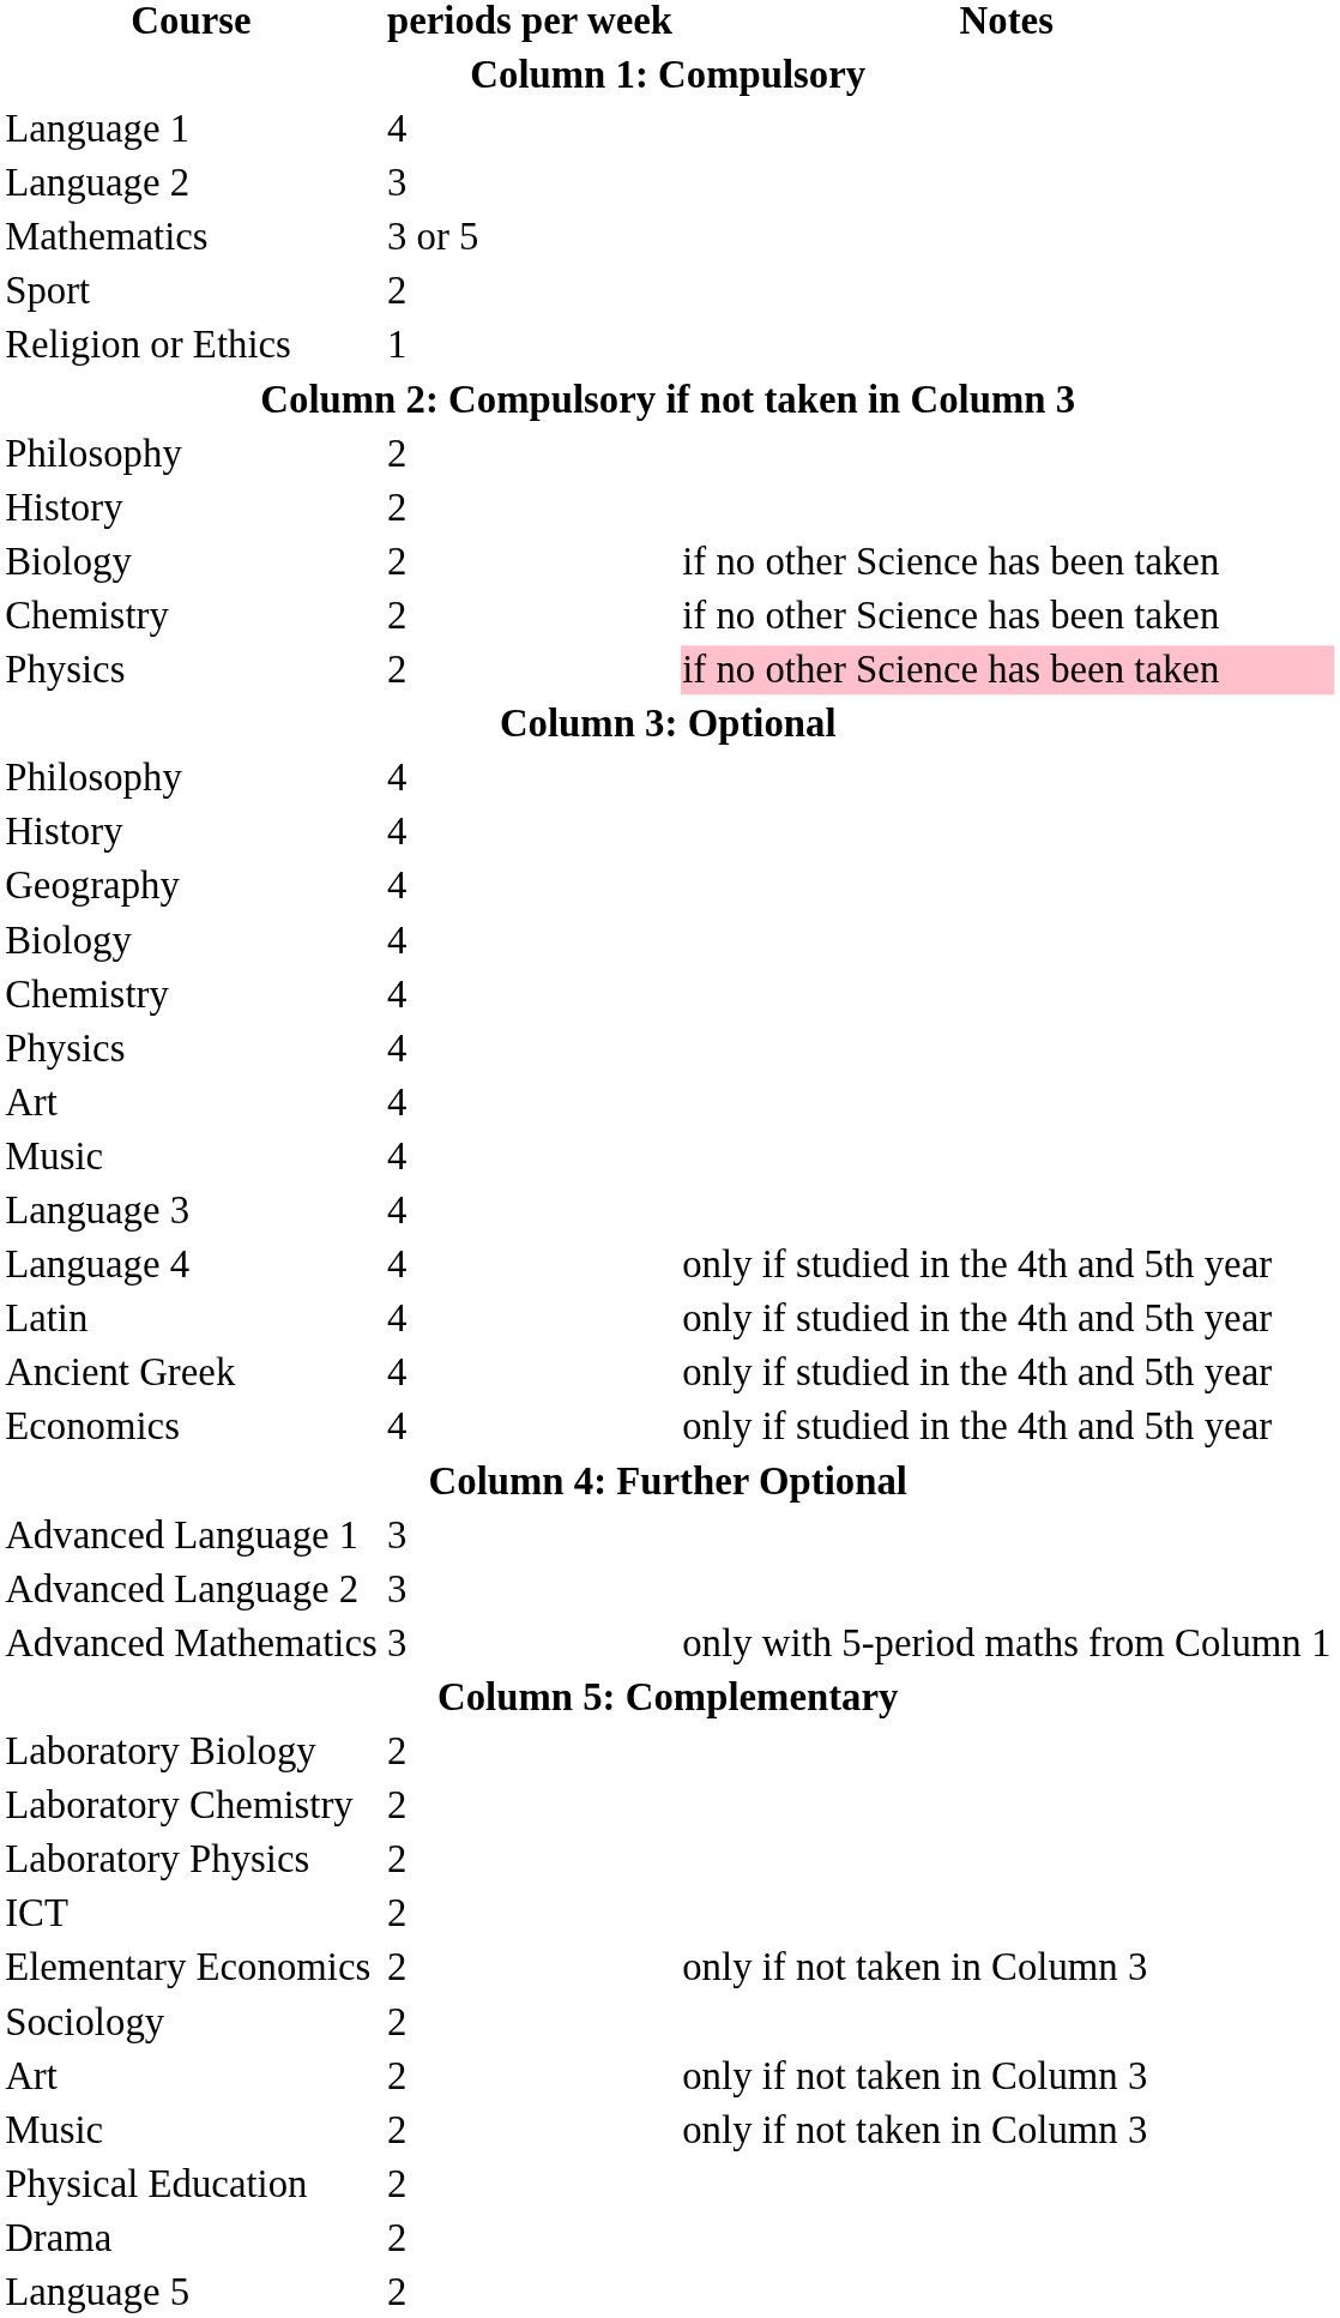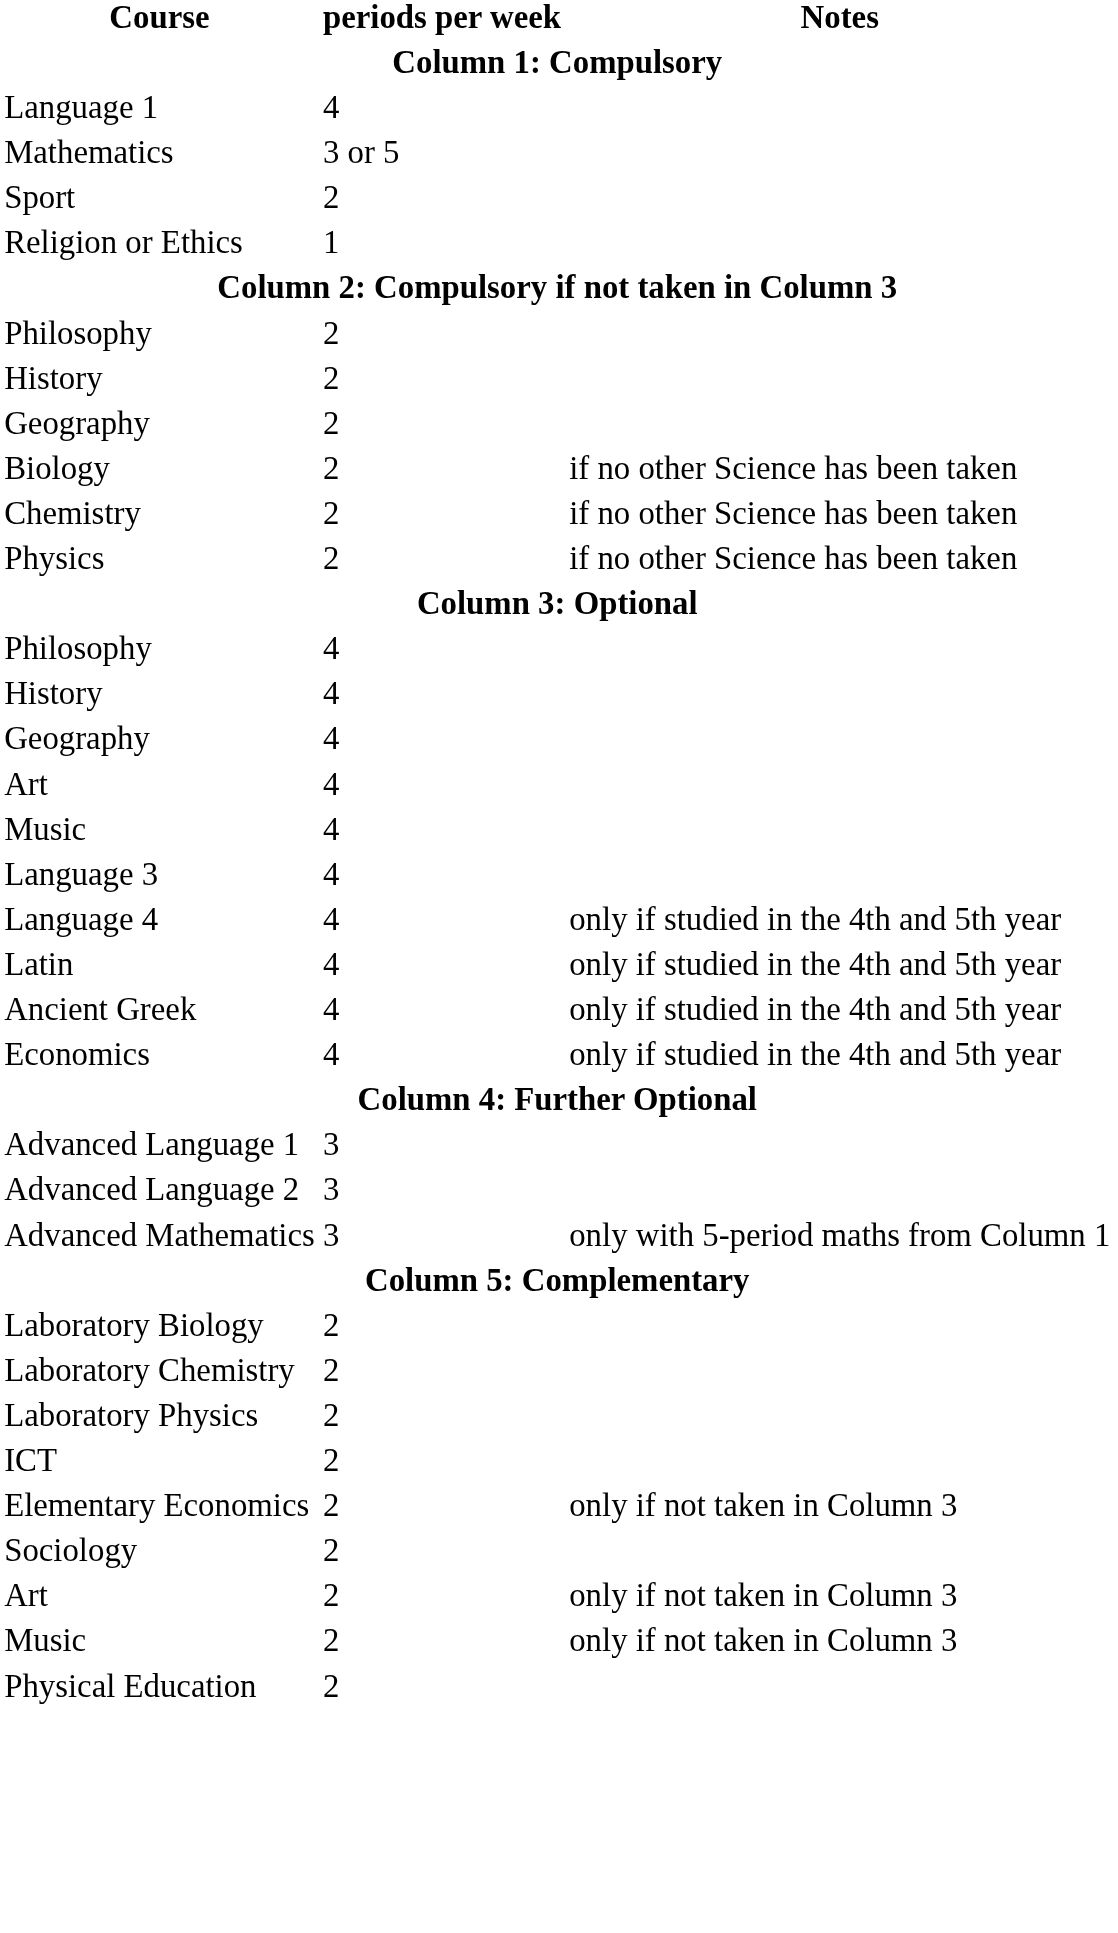 <table>
 <tr>
 <th>Course</th>
 <th>periods per week</th>
 <th>Notes</th>
 </tr>
 <tr --->
 <th colspan="3">Column 1: Compulsory</th>
 </tr>
 <tr>
 <td>Language 1</td>
 <td>4</td>
-<td></td>
-</tr>
-<tr>
-<td>Language 2</td>
-<td>3</td>
 <td></td>
 </tr>
 <tr>
 <td>Mathematics</td>
 <td>3 or 5</td>
 <td></td>
 </tr>
 <tr>
 <td>Sport</td>
 <td>2</td>
 <td></td>
 </tr>
 <tr>
 <td>Religion or Ethics</td>
 <td>1</td>
 <td></td>
 </tr>
 <tr --->
 <th colspan="3">Column 2: Compulsory if not taken in Column 3</th>
 </tr>
 <tr>
 <td>Philosophy</td>
 <td>2</td>
 <td></td>
 </tr>
 <tr>
 <td>History</td>
 <td>2</td>
 <td></td>
 </tr>
 <tr>
+<td>Geography</td>
+<td>2</td>
+<td></td>
+</tr>
+<tr>
 <td>Biology</td>
 <td>2</td>
 <td>if no other Science has been taken</td>
 </tr>
 <tr>
 <td>Chemistry</td>
 <td>2</td>
 <td>if no other Science has been taken</td>
 </tr>
 <tr>
 <td>Physics</td>
 <td>2</td>
-<td style="background: pink;">if no other Science has been taken</td>
+<td>if no other Science has been taken</td>
 </tr>
 <tr --->
 <th colspan="3">Column 3: Optional</th>
 </tr>
 <tr>
 <td>Philosophy</td>
 <td>4</td>
 <td></td>
 </tr>
 <tr>
 <td>History</td>
 <td>4</td>
 <td></td>
 </tr>
 <tr>
 <td>Geography</td>
-<td>4</td>
-<td></td>
-</tr>
-<tr>
-<td>Biology</td>
-<td>4</td>
-<td></td>
-</tr>
-<tr>
-<td>Chemistry</td>
-<td>4</td>
-<td></td>
-</tr>
-<tr>
-<td>Physics</td>
 <td>4</td>
 <td></td>
 </tr>
 <tr>
 <td>Art</td>
 <td>4</td>
 <td></td>
 </tr>
 <tr>
 <td>Music</td>
 <td>4</td>
 <td></td>
 </tr>
 <tr>
 <td>Language 3</td>
 <td>4</td>
 <td></td>
 </tr>
 <tr>
 <td>Language 4</td>
 <td>4</td>
 <td>only if studied in the 4th and 5th year</td>
 </tr>
 <tr>
 <td>Latin</td>
 <td>4</td>
 <td>only if studied in the 4th and 5th year</td>
 </tr>
 <tr>
 <td>Ancient Greek</td>
 <td>4</td>
 <td>only if studied in the 4th and 5th year</td>
 </tr>
 <tr>
 <td>Economics</td>
 <td>4</td>
 <td>only if studied in the 4th and 5th year</td>
 </tr>
 <tr --->
 <th colspan="3">Column 4: Further Optional</th>
 </tr>
 <tr>
 <td>Advanced Language 1</td>
 <td>3</td>
 <td></td>
 </tr>
 <tr>
 <td>Advanced Language 2</td>
 <td>3</td>
 <td></td>
 </tr>
 <tr>
 <td>Advanced Mathematics</td>
 <td>3</td>
 <td>only with 5-period maths from Column 1</td>
 </tr>
 <tr --->
 <th colspan="3">Column 5: Complementary</th>
 </tr>
 <tr>
 <td>Laboratory Biology</td>
 <td>2</td>
 <td></td>
 </tr>
 <tr>
 <td>Laboratory Chemistry</td>
 <td>2</td>
 <td></td>
 </tr>
 <tr>
 <td>Laboratory Physics</td>
 <td>2</td>
 <td></td>
 </tr>
 <tr>
 <td>ICT</td>
 <td>2</td>
 <td></td>
 </tr>
 <tr>
 <td>Elementary Economics</td>
 <td>2</td>
 <td>only if not taken in Column 3</td>
 </tr>
 <tr>
 <td>Sociology</td>
 <td>2</td>
 <td></td>
 </tr>
 <tr>
 <td>Art</td>
 <td>2</td>
 <td>only if not taken in Column 3</td>
 </tr>
 <tr>
 <td>Music</td>
 <td>2</td>
 <td>only if not taken in Column 3</td>
 </tr>
 <tr>
 <td>Physical Education</td>
 <td>2</td>
 <td></td>
 </tr>
-<tr>
-<td>Drama</td>
-<td>2</td>
-<td></td>
-</tr>
-<tr>
-<td>Language 5</td>
-<td>2</td>
-<td></td>
-</tr>
 </table>
